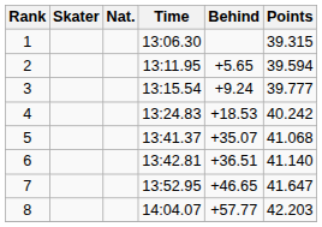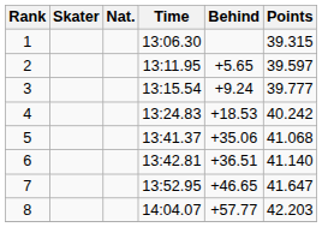 <table class="wikitable sortable" border="1" style="text-align:center">
 <tr>
 <th>Rank</th>
 <th>Skater</th>
 <th>Nat.</th>
 <th>Time</th>
 <th>Behind</th>
 <th>Points</th>
 </tr>
 <tr>
 <td>1</td>
 <td align=left></td>
 <td></td>
 <td>13:06.30</td>
 <td></td>
 <td>39.315</td>
 </tr>
 <tr>
 <td>2</td>
 <td align=left></td>
 <td></td>
 <td>13:11.95</td>
 <td>+5.65</td>
-<td>39.594</td>
+<td>39.597</td>
 </tr>
 <tr>
 <td>3</td>
 <td align=left></td>
 <td></td>
 <td>13:15.54</td>
 <td>+9.24</td>
 <td>39.777</td>
 </tr>
 <tr>
 <td>4</td>
 <td align=left></td>
 <td></td>
 <td>13:24.83</td>
 <td>+18.53</td>
 <td>40.242</td>
 </tr>
 <tr>
 <td>5</td>
 <td align=left></td>
 <td></td>
 <td>13:41.37</td>
-<td>+35.07</td>
+<td>+35.06</td>
 <td>41.068</td>
 </tr>
 <tr>
 <td>6</td>
 <td align=left></td>
 <td></td>
 <td>13:42.81</td>
 <td>+36.51</td>
 <td>41.140</td>
 </tr>
 <tr>
 <td>7</td>
 <td align=left></td>
 <td></td>
 <td>13:52.95</td>
 <td>+46.65</td>
 <td>41.647</td>
 </tr>
 <tr>
 <td>8</td>
 <td align=left></td>
 <td></td>
 <td>14:04.07</td>
 <td>+57.77</td>
 <td>42.203</td>
 </tr>
 <tr>
 </tr>
 </table>
